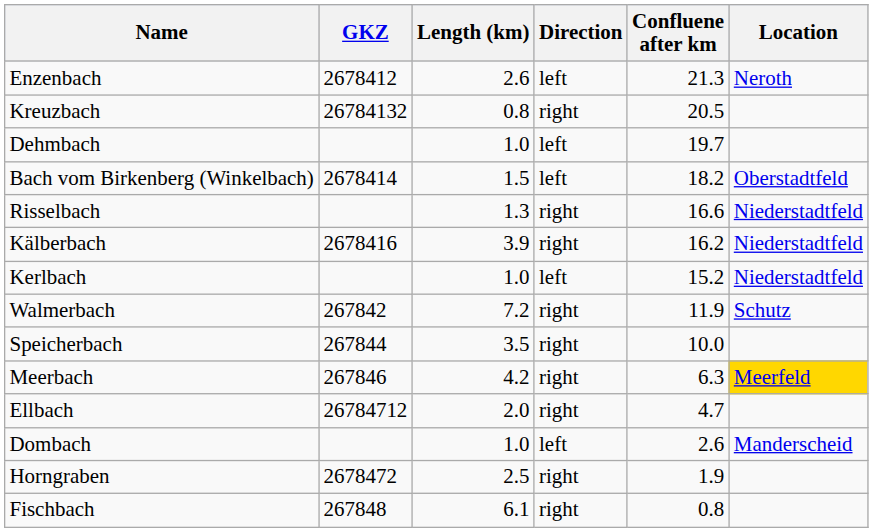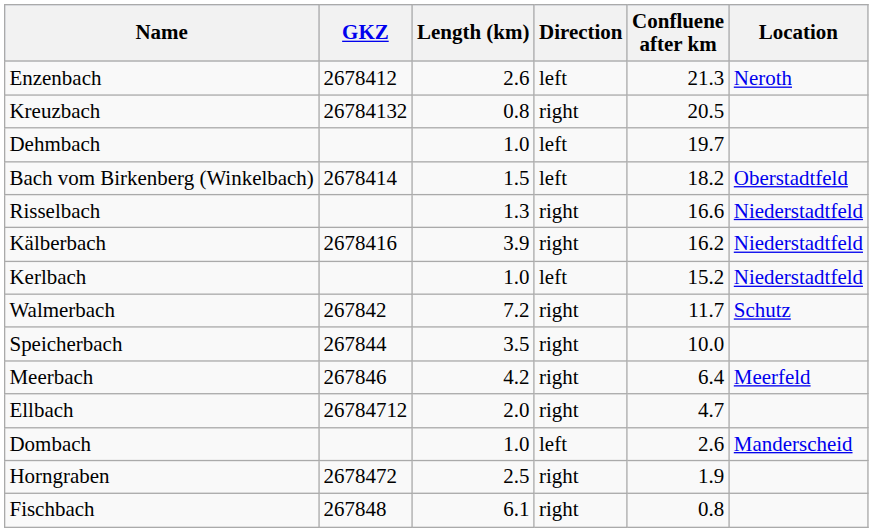 <table class="wikitable sortable">
 <tr style="background-color:#CEDAF2">
 <th>Name</th>
 <th><a href='#'>GKZ</a></th>
 <th>Length (km)</th>
 <th>Direction</th>
 <th>Confluene<br>after km</th>
 <th>Location</th>
 </tr>
 <tr>
 <td>Enzenbach</td>
 <td>2678412</td>
 <td align="right">2.6</td>
 <td>left</td>
 <td align="right">21.3</td>
 <td><a href='#'>Neroth</a></td>
 </tr>
 <tr>
 <td>Kreuzbach</td>
 <td>26784132</td>
 <td align="right">0.8</td>
 <td>right</td>
 <td align="right">20.5</td>
 <td></td>
 </tr>
 <tr>
 <td>Dehmbach</td>
 <td></td>
 <td align="right">1.0</td>
 <td>left</td>
 <td align="right">19.7</td>
 <td></td>
 </tr>
 <tr>
 <td>Bach vom Birkenberg (Winkelbach)</td>
 <td>2678414</td>
 <td align="right">1.5</td>
 <td>left</td>
 <td align="right">18.2</td>
 <td><a href='#'>Oberstadtfeld</a></td>
 </tr>
 <tr>
 <td>Risselbach</td>
 <td></td>
 <td align="right">1.3</td>
 <td>right</td>
 <td align="right">16.6</td>
 <td><a href='#'>Niederstadtfeld</a></td>
 </tr>
 <tr>
 <td>Kälberbach</td>
 <td>2678416</td>
 <td align="right">3.9</td>
 <td>right</td>
 <td align="right">16.2</td>
 <td><a href='#'>Niederstadtfeld</a></td>
 </tr>
 <tr>
 <td>Kerlbach</td>
 <td></td>
 <td align="right">1.0</td>
 <td>left</td>
 <td align="right">15.2</td>
 <td><a href='#'>Niederstadtfeld</a></td>
 </tr>
 <tr>
 <td>Walmerbach</td>
 <td>267842</td>
 <td align="right">7.2</td>
 <td>right</td>
-<td align="right">11.9</td>
+<td align="right">11.7</td>
 <td><a href='#'>Schutz</a></td>
 </tr>
 <tr>
 <td>Speicherbach</td>
 <td>267844</td>
 <td align="right">3.5</td>
 <td>right</td>
 <td align="right">10.0</td>
 <td></td>
 </tr>
 <tr>
 <td>Meerbach</td>
 <td>267846</td>
 <td align="right">4.2</td>
 <td>right</td>
-<td align="right">6.3</td>
-<td style="background: gold;"><a href='#'>Meerfeld</a></td>
+<td align="right">6.4</td>
+<td><a href='#'>Meerfeld</a></td>
 </tr>
 <tr>
 <td>Ellbach</td>
 <td>26784712</td>
 <td align="right">2.0</td>
 <td>right</td>
 <td align="right">4.7</td>
 <td></td>
 </tr>
 <tr>
 <td>Dombach</td>
 <td></td>
 <td align="right">1.0</td>
 <td>left</td>
 <td align="right">2.6</td>
 <td><a href='#'>Manderscheid</a></td>
 </tr>
 <tr>
 <td>Horngraben</td>
 <td>2678472</td>
 <td align="right">2.5</td>
 <td>right</td>
 <td align="right">1.9</td>
 <td></td>
 </tr>
 <tr>
 <td>Fischbach</td>
 <td>267848</td>
 <td align="right">6.1</td>
 <td>right</td>
 <td align="right">0.8</td>
 <td></td>
 </tr>
 </table>
